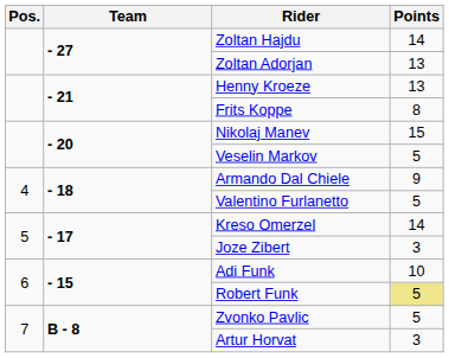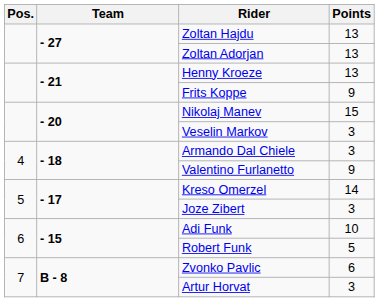 <table class=wikitable style="font-size:93%;">
 <tr>
 <th width=25px>Pos.</th>
 <th width=160px>Team</th>
 <th width=170px>Rider</th>
 <th width=40px>Points</th>
 </tr>
 <tr align=center >
 <td rowspan=2 ></td>
 <td rowspan=2 align=left> <strong>- 27</strong></td>
 <td align=left><a href='#'>Zoltan Hajdu</a></td>
-<td>14</td>
+<td>13</td>
 </tr>
 <tr align=center >
 <td align=left><a href='#'>Zoltan Adorjan</a></td>
 <td>13</td>
 </tr>
 <tr align=center >
 <td rowspan=2 ></td>
 <td rowspan=2 align=left> <strong>- 21</strong></td>
 <td align=left><a href='#'>Henny Kroeze</a></td>
 <td>13</td>
 </tr>
 <tr align=center >
 <td align=left><a href='#'>Frits Koppe</a></td>
-<td>8</td>
+<td>9</td>
 </tr>
 <tr align=center >
 <td rowspan=2 ></td>
 <td rowspan=2 align=left> <strong>- 20</strong></td>
 <td align=left><a href='#'>Nikolaj Manev</a></td>
 <td>15</td>
 </tr>
 <tr align=center >
 <td align=left><a href='#'>Veselin Markov</a></td>
-<td>5</td>
+<td>3</td>
 </tr>
 <tr align=center>
 <td rowspan=2>4</td>
 <td rowspan=2 align=left> <strong>- 18</strong></td>
 <td align=left><a href='#'>Armando Dal Chiele</a></td>
-<td>9</td>
+<td>3</td>
 </tr>
 <tr align=center>
 <td align=left><a href='#'>Valentino Furlanetto</a></td>
-<td>5</td>
+<td>9</td>
 </tr>
 <tr align=center>
 <td rowspan=2>5</td>
 <td rowspan=2 align=left> <strong>- 17</strong></td>
 <td align=left><a href='#'>Kreso Omerzel</a></td>
 <td>14</td>
 </tr>
 <tr align=center>
 <td align=left><a href='#'>Joze Zibert</a></td>
 <td>3</td>
 </tr>
 <tr align=center>
 <td rowspan=2>6</td>
 <td rowspan=2 align=left> <strong>- 15</strong></td>
 <td align=left><a href='#'>Adi Funk</a></td>
 <td>10</td>
 </tr>
 <tr align=center>
 <td align=left><a href='#'>Robert Funk</a></td>
-<td style="background: khaki;">5</td>
+<td>5</td>
 </tr>
 <tr align=center>
 <td rowspan=2>7</td>
 <td rowspan=2 align=left> <strong>B - 8</strong></td>
 <td align=left><a href='#'>Zvonko Pavlic</a></td>
-<td>5</td>
+<td>6</td>
 </tr>
 <tr align=center>
 <td align=left><a href='#'>Artur Horvat</a></td>
 <td>3</td>
 </tr>
 </table>
